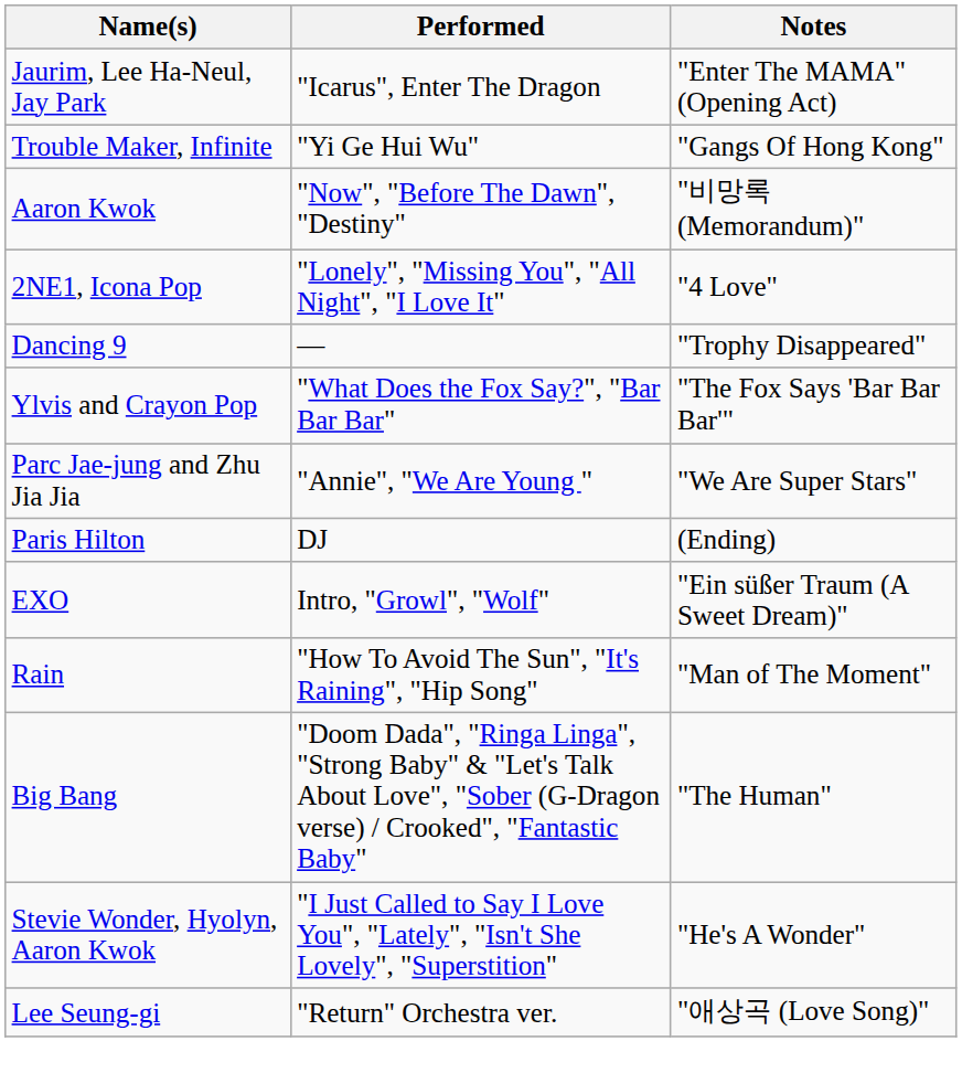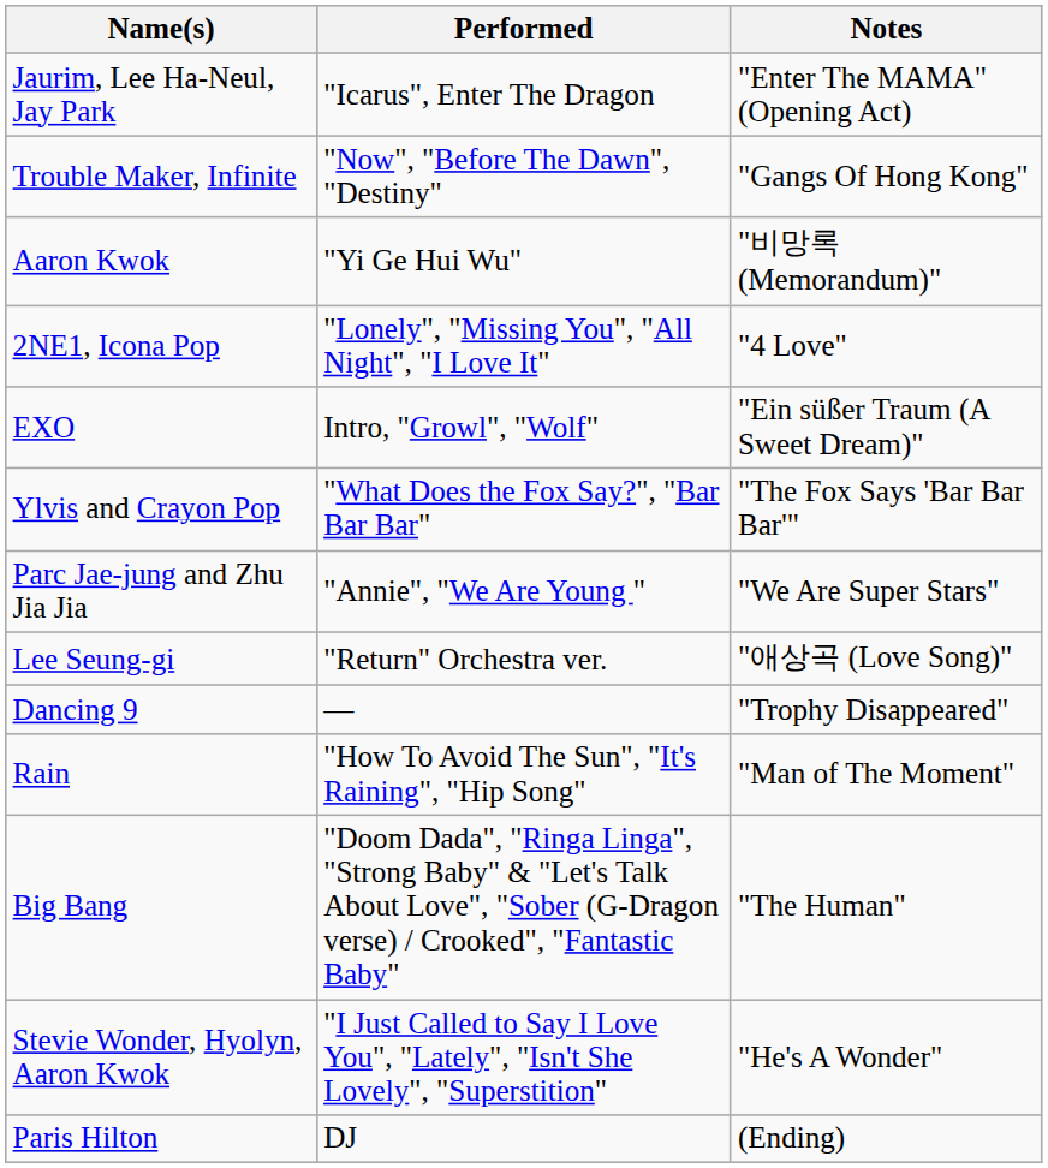 <table class="wikitable" style="width:550px">
 <tr>
 <th width=30%>Name(s)</th>
 <th width=40%>Performed</th>
 <th width=30%>Notes</th>
 </tr>
 <tr>
 <td><a href='#'>Jaurim</a>, Lee Ha-Neul, <a href='#'>Jay Park</a></td>
 <td>"Icarus", Enter The Dragon</td>
 <td>"Enter The MAMA" (Opening Act)</td>
 </tr>
 <tr>
 <td><a href='#'>Trouble Maker</a>, <a href='#'>Infinite</a></td>
-<td>"Yi Ge Hui Wu"</td>
+<td>"<a href='#'>Now</a>", "<a href='#'>Before The Dawn</a>", "Destiny"</td>
 <td>"Gangs Of Hong Kong"</td>
 </tr>
 <tr>
 <td><a href='#'>Aaron Kwok</a></td>
-<td>"<a href='#'>Now</a>", "<a href='#'>Before The Dawn</a>", "Destiny"</td>
+<td>"Yi Ge Hui Wu"</td>
 <td>"비망록 (Memorandum)"</td>
 </tr>
 <tr>
 <td><a href='#'>2NE1</a>, <a href='#'>Icona Pop</a></td>
 <td>"<a href='#'>Lonely</a>", "<a href='#'>Missing You</a>", "<a href='#'>All Night</a>", "<a href='#'>I Love It</a>"</td>
 <td>"4 Love"</td>
 </tr>
 <tr>
-<td><a href='#'>Dancing 9</a></td>
-<td>—</td>
-<td>"Trophy Disappeared"</td>
+<td><a href='#'>EXO</a></td>
+<td>Intro, "<a href='#'>Growl</a>", "<a href='#'>Wolf</a>"</td>
+<td>"Ein süßer Traum (A Sweet Dream)"</td>
 </tr>
 <tr>
 <td><a href='#'>Ylvis</a> and <a href='#'>Crayon Pop</a></td>
 <td>"<a href='#'>What Does the Fox Say?</a>", "<a href='#'>Bar Bar Bar</a>"</td>
 <td>"The Fox Says 'Bar Bar Bar'"</td>
 </tr>
 <tr>
 <td><a href='#'>Parc Jae-jung</a> and Zhu Jia Jia</td>
 <td>"Annie", "<a href='#'>We Are Young </a>"</td>
 <td>"We Are Super Stars"</td>
 </tr>
 <tr>
-<td><a href='#'>Paris Hilton</a></td>
-<td>DJ</td>
-<td>(Ending)</td>
+<td><a href='#'>Lee Seung-gi</a></td>
+<td>"Return" Orchestra ver.</td>
+<td>"애상곡 (Love Song)"</td>
 </tr>
 <tr>
-<td><a href='#'>EXO</a></td>
-<td>Intro, "<a href='#'>Growl</a>", "<a href='#'>Wolf</a>"</td>
-<td>"Ein süßer Traum (A Sweet Dream)"</td>
+<td><a href='#'>Dancing 9</a></td>
+<td>—</td>
+<td>"Trophy Disappeared"</td>
 </tr>
 <tr>
 <td><a href='#'>Rain</a></td>
 <td>"How To Avoid The Sun", "<a href='#'>It's Raining</a>", "Hip Song"</td>
 <td>"Man of The Moment"</td>
 </tr>
 <tr>
 <td><a href='#'>Big Bang</a></td>
 <td>"Doom Dada", "<a href='#'>Ringa Linga</a>", "Strong Baby" & "Let's Talk About Love", "<a href='#'>Sober</a> (G-Dragon verse) / Crooked", "<a href='#'>Fantastic Baby</a>"</td>
 <td>"The Human"</td>
 </tr>
 <tr>
 <td><a href='#'>Stevie Wonder</a>, <a href='#'>Hyolyn</a>, <a href='#'>Aaron Kwok</a></td>
 <td>"<a href='#'>I Just Called to Say I Love You</a>", "<a href='#'>Lately</a>", "<a href='#'>Isn't She Lovely</a>", "<a href='#'>Superstition</a>"</td>
 <td>"He's A Wonder"</td>
 </tr>
 <tr>
-<td><a href='#'>Lee Seung-gi</a></td>
-<td>"Return" Orchestra ver.</td>
-<td>"애상곡 (Love Song)"</td>
+<td><a href='#'>Paris Hilton</a></td>
+<td>DJ</td>
+<td>(Ending)</td>
 </tr>
 </table>
